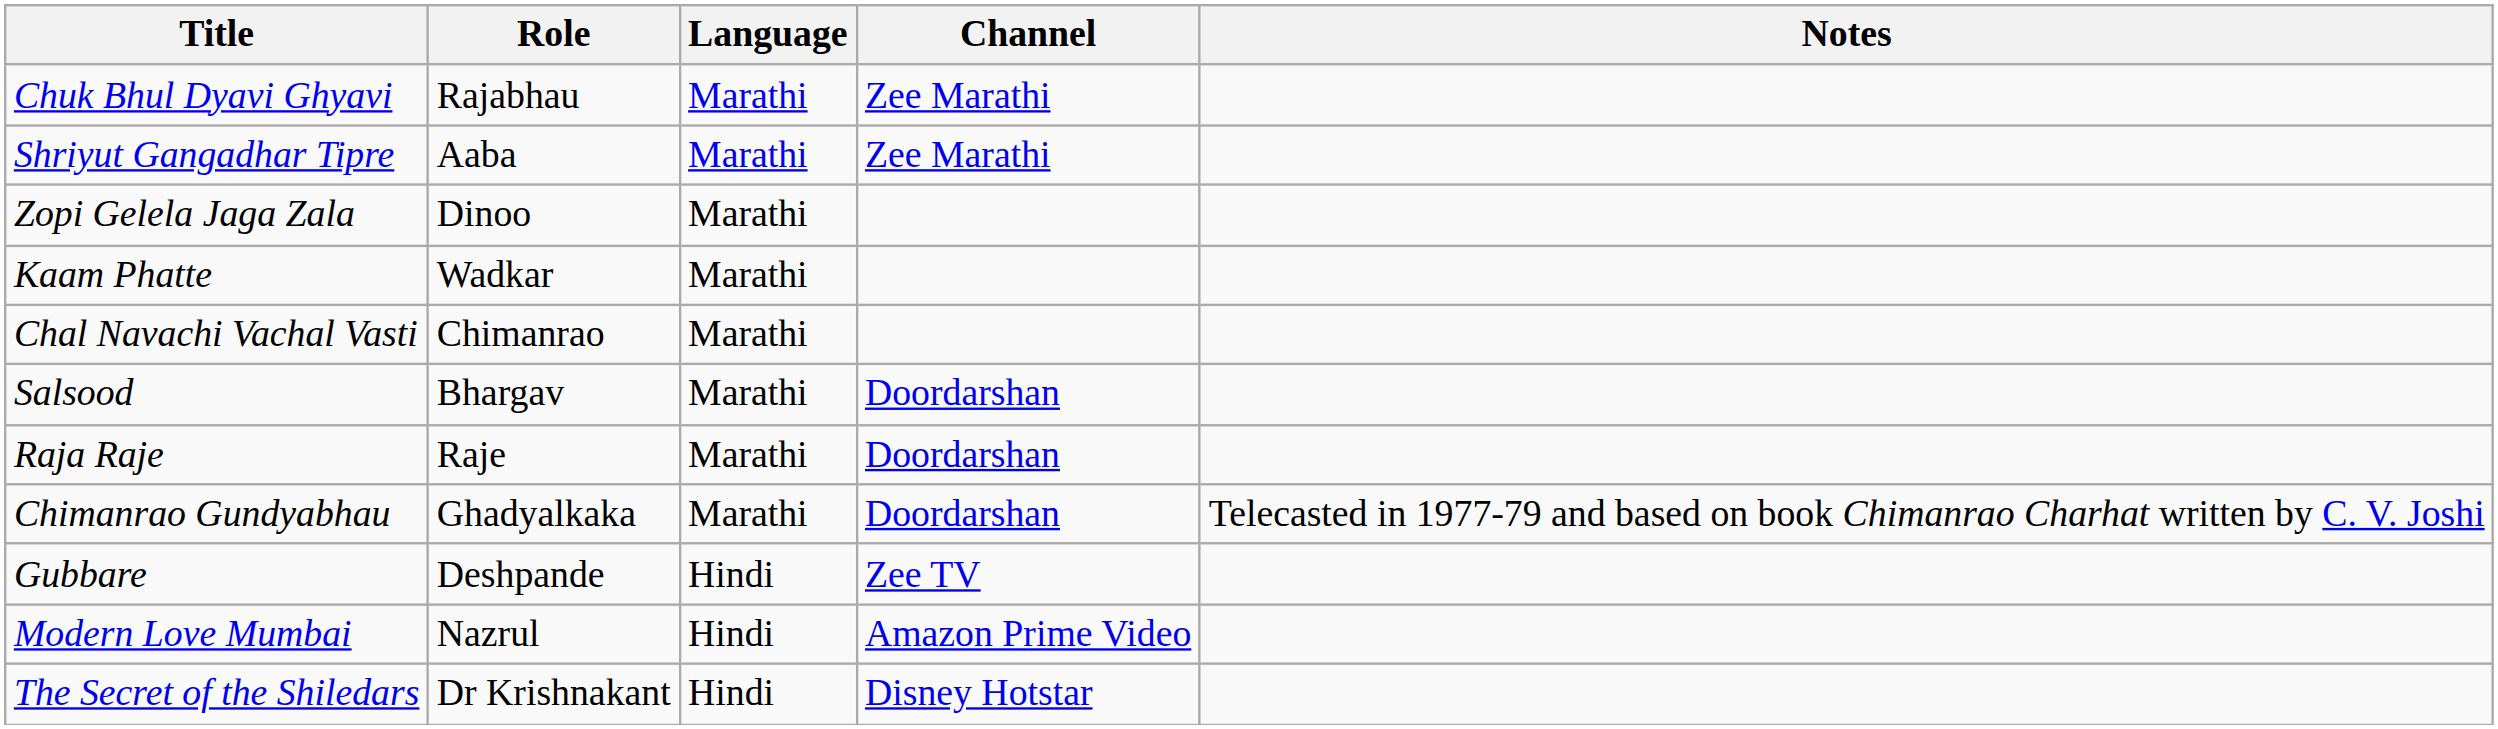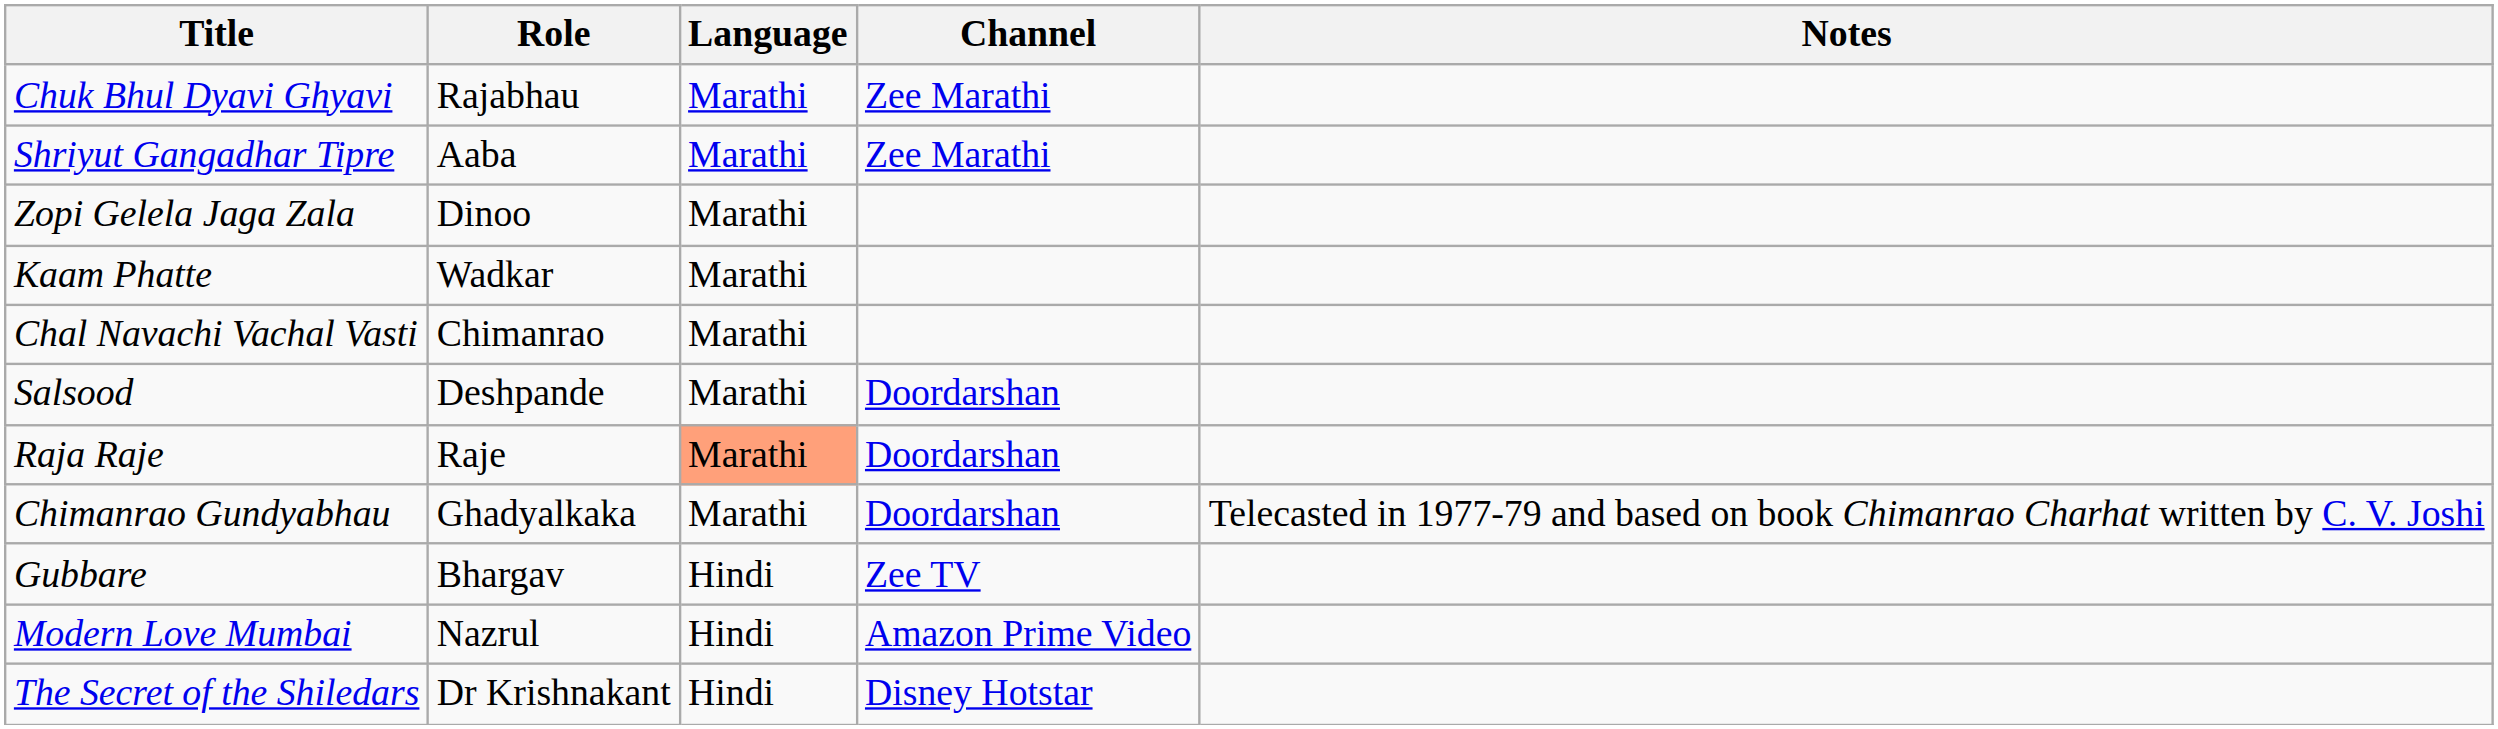 <table class="wikitable">
 <tr>
 <th>Title</th>
 <th>Role</th>
 <th>Language</th>
 <th>Channel</th>
 <th>Notes</th>
 </tr>
 <tr>
 <td><em><a href='#'>Chuk Bhul Dyavi Ghyavi</a></em></td>
 <td>Rajabhau</td>
 <td><a href='#'>Marathi</a></td>
 <td><a href='#'>Zee Marathi</a></td>
 <td></td>
 </tr>
 <tr>
 <td><em><a href='#'>Shriyut Gangadhar Tipre</a></em></td>
 <td>Aaba</td>
 <td><a href='#'>Marathi</a></td>
 <td><a href='#'>Zee Marathi</a></td>
 <td></td>
 </tr>
 <tr>
 <td><em>Zopi Gelela Jaga Zala</em></td>
 <td>Dinoo</td>
 <td>Marathi</td>
 <td></td>
 <td></td>
 </tr>
 <tr>
 <td><em>Kaam Phatte</em></td>
 <td>Wadkar</td>
 <td>Marathi</td>
 <td></td>
 <td></td>
 </tr>
 <tr>
 <td><em>Chal Navachi Vachal Vasti</em></td>
 <td>Chimanrao</td>
 <td>Marathi</td>
 <td></td>
 <td></td>
 </tr>
 <tr>
 <td><em>Salsood</em></td>
-<td>Bhargav</td>
+<td>Deshpande</td>
 <td>Marathi</td>
 <td><a href='#'>Doordarshan</a></td>
 <td></td>
 </tr>
 <tr>
 <td><em>Raja Raje</em></td>
 <td>Raje</td>
-<td>Marathi</td>
+<td style="background: lightsalmon;">Marathi</td>
 <td><a href='#'>Doordarshan</a></td>
 <td></td>
 </tr>
 <tr>
 <td><em>Chimanrao Gundyabhau</em></td>
 <td>Ghadyalkaka</td>
 <td>Marathi</td>
 <td><a href='#'>Doordarshan</a></td>
 <td>Telecasted in 1977-79 and based on book <em>Chimanrao Charhat</em> written by <a href='#'>C. V. Joshi</a></td>
 </tr>
 <tr>
 <td><em>Gubbare</em></td>
-<td>Deshpande</td>
+<td>Bhargav</td>
 <td>Hindi</td>
 <td><a href='#'>Zee TV</a></td>
 <td></td>
 </tr>
 <tr>
 <td><em><a href='#'>Modern Love Mumbai</a></em></td>
 <td>Nazrul</td>
 <td>Hindi</td>
 <td><a href='#'>Amazon Prime Video</a></td>
 <td></td>
 </tr>
 <tr>
 <td><em><a href='#'>The Secret of the Shiledars</a></em></td>
 <td>Dr Krishnakant</td>
 <td>Hindi</td>
 <td><a href='#'>Disney Hotstar</a></td>
 <td></td>
 </tr>
 </table>
